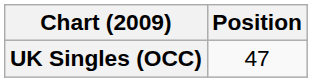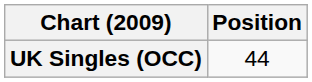 <table class="wikitable plainrowheaders" style="text-align:center">
 <tr>
 <th>Chart (2009)</th>
 <th>Position</th>
 </tr>
 <tr>
 <th scope="row">UK Singles (OCC)</th>
-<td>47</td>
+<td>44</td>
 </tr>
 </table>
